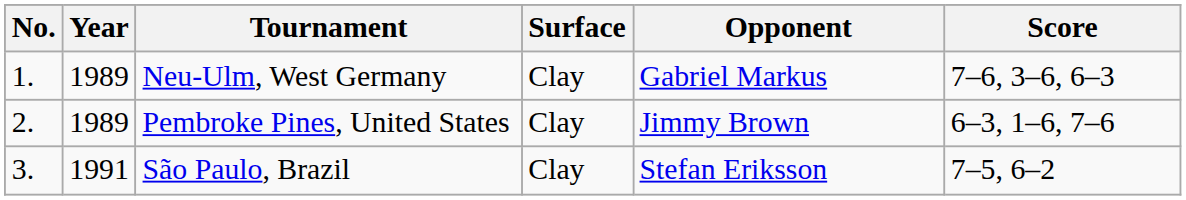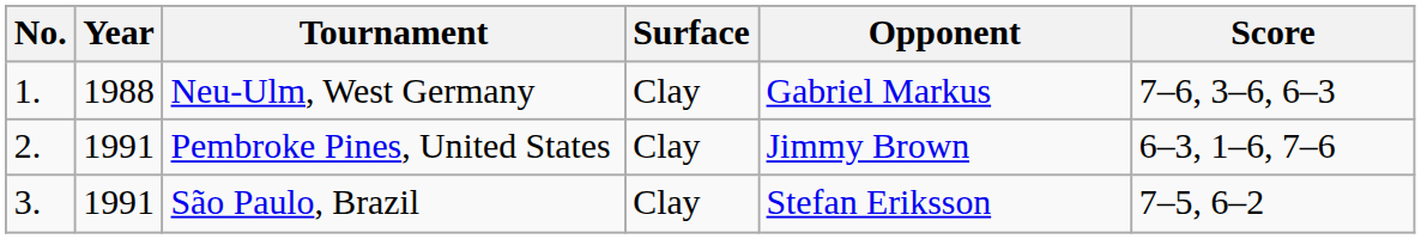 <table class="sortable wikitable">
 <tr>
 <th width=20>No.</th>
 <th width=30>Year</th>
 <th width=200>Tournament</th>
 <th width=50>Surface</th>
 <th width=160>Opponent</th>
 <th width=120 class="unsortable">Score</th>
 </tr>
 <tr>
 <td>1.</td>
-<td>1989</td>
+<td>1988</td>
 <td><a href='#'>Neu-Ulm</a>, West Germany</td>
 <td>Clay</td>
 <td> <a href='#'>Gabriel Markus</a></td>
 <td>7–6, 3–6, 6–3</td>
 </tr>
 <tr>
 <td>2.</td>
-<td>1989</td>
+<td>1991</td>
 <td><a href='#'>Pembroke Pines</a>, United States</td>
 <td>Clay</td>
 <td> <a href='#'>Jimmy Brown</a></td>
 <td>6–3, 1–6, 7–6</td>
 </tr>
 <tr>
 <td>3.</td>
 <td>1991</td>
 <td><a href='#'>São Paulo</a>, Brazil</td>
 <td>Clay</td>
 <td> <a href='#'>Stefan Eriksson</a></td>
 <td>7–5, 6–2</td>
 </tr>
 </table>
